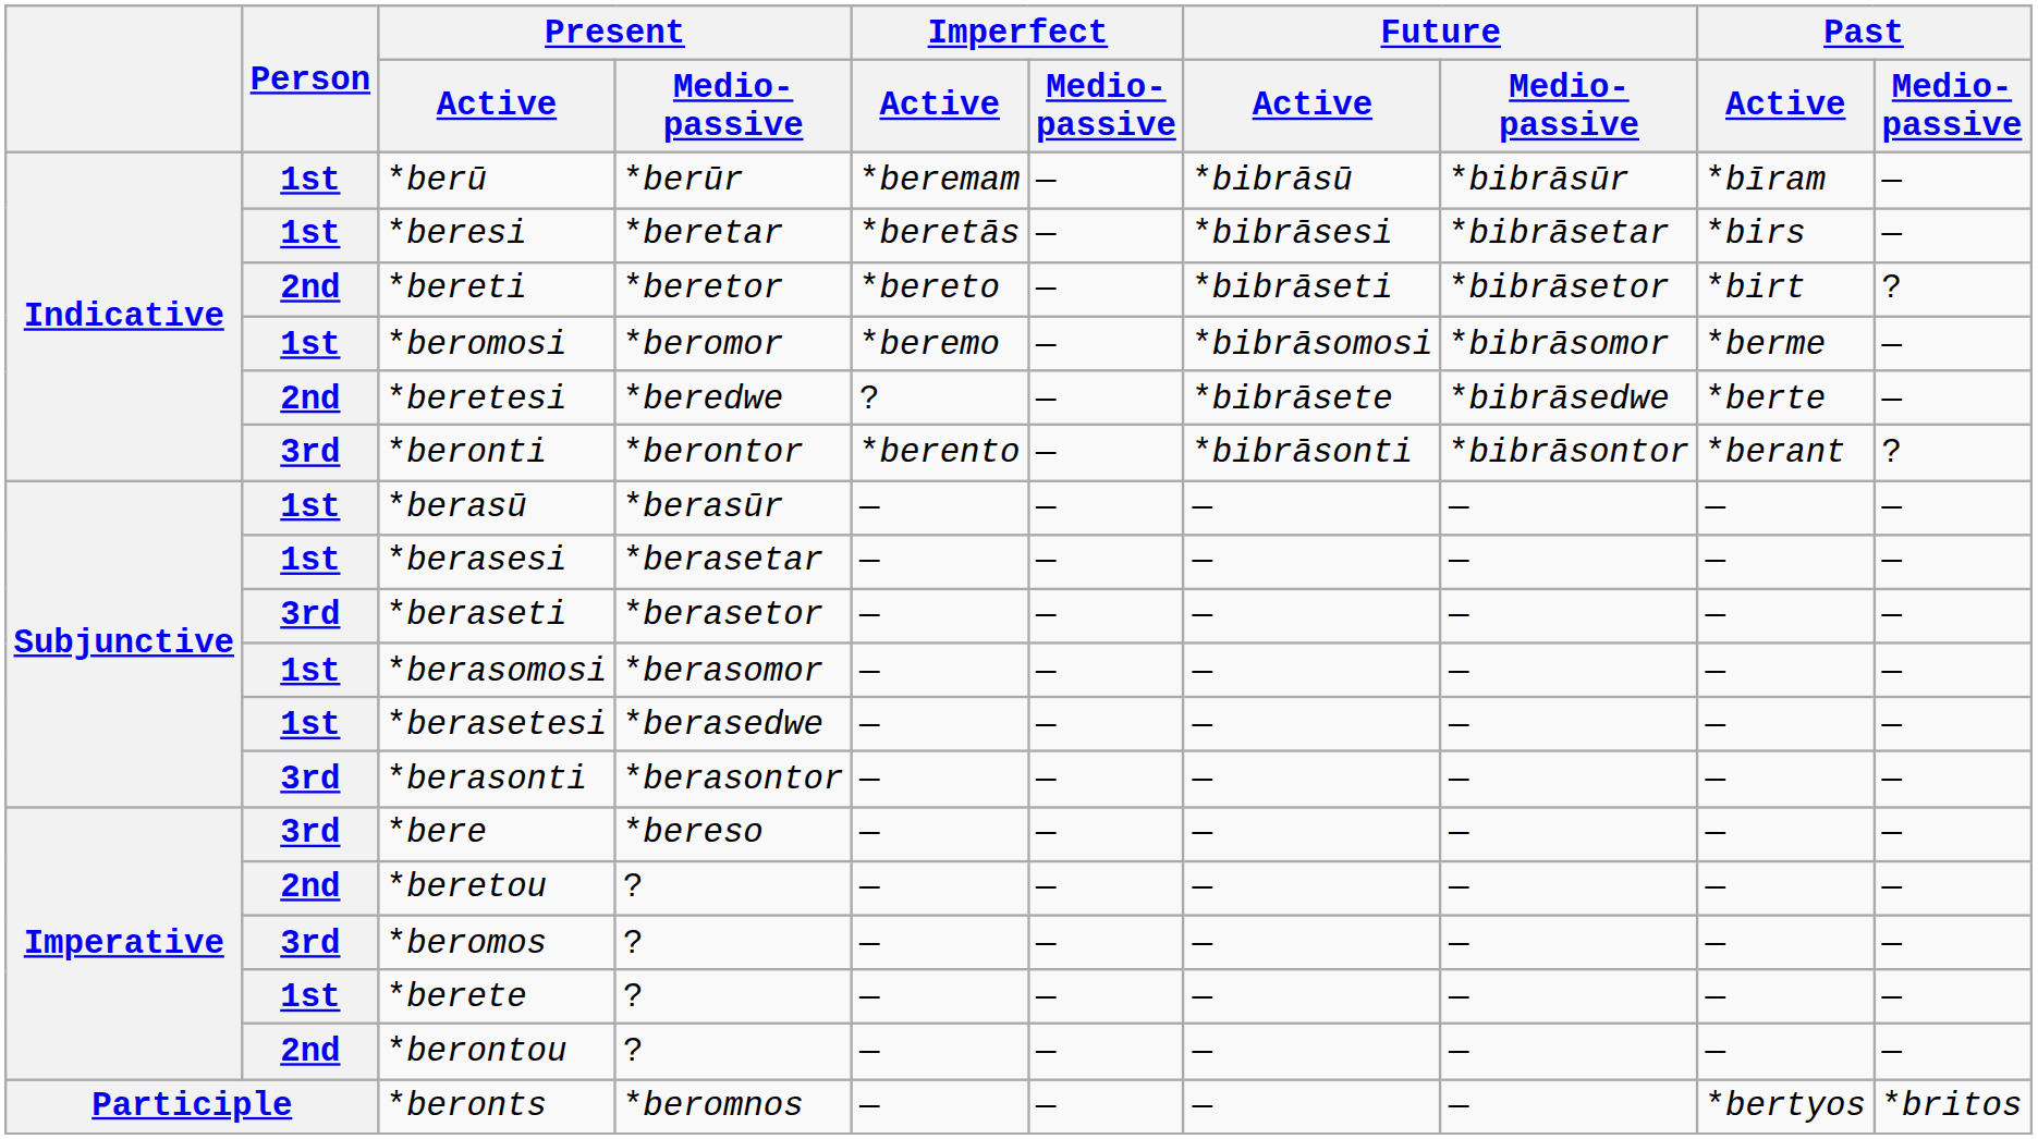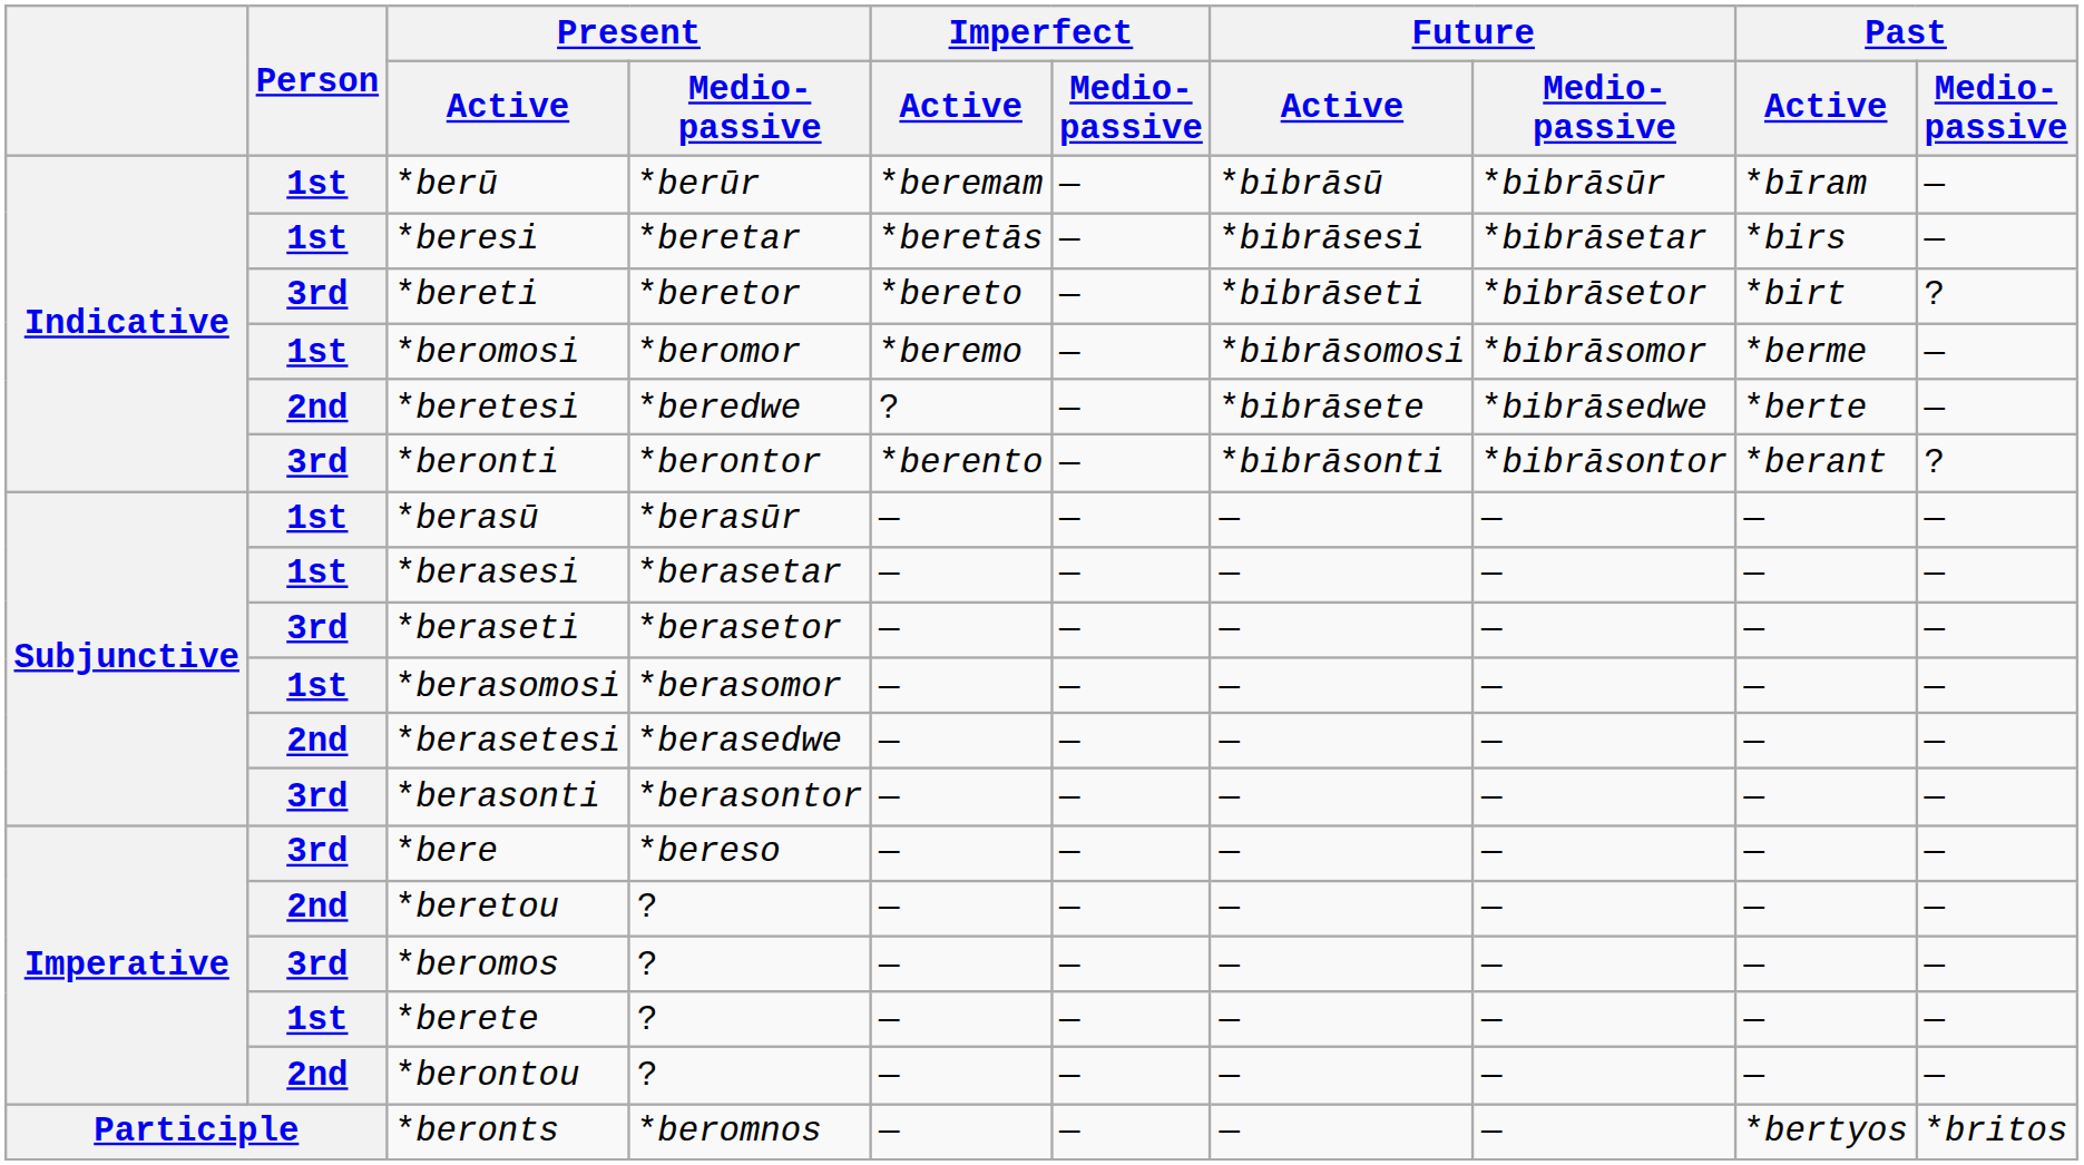 <table class="wikitable">
 <tr>
 <th rowspan="2"></th>
 <th rowspan="2"><a href='#'>Person</a></th>
 <th colspan="2"><a href='#'>Present</a></th>
 <th colspan="2"><a href='#'>Imperfect</a></th>
 <th colspan="2"><a href='#'>Future</a></th>
 <th colspan="2"><a href='#'>Past</a></th>
 </tr>
 <tr>
 <th><a href='#'>Active</a></th>
 <th><a href='#'>Medio-<br>passive</a></th>
 <th><a href='#'>Active</a></th>
 <th><a href='#'>Medio-<br>passive</a></th>
 <th><a href='#'>Active</a></th>
 <th><a href='#'>Medio-<br>passive</a></th>
 <th><a href='#'>Active</a></th>
 <th><a href='#'>Medio-<br>passive</a></th>
 </tr>
 <tr>
 <th rowspan="6"><strong><a href='#'>Indicative</a></strong></th>
 <th><strong><a href='#'>1st </a></strong></th>
 <td>*<em>berū</em></td>
 <td>*<em>berūr</em></td>
 <td>*<em>beremam</em></td>
 <td>—</td>
 <td>*<em>bibrāsū</em></td>
 <td>*<em>bibrāsūr</em></td>
 <td>*<em>bīram</em></td>
 <td>—</td>
 </tr>
 <tr>
 <th><strong><a href='#'>1st </a></strong></th>
 <td>*<em>beresi</em></td>
 <td>*<em>beretar</em></td>
 <td>*<em>beretās</em></td>
 <td>—</td>
 <td>*<em>bibrāsesi</em></td>
 <td>*<em>bibrāsetar</em></td>
 <td>*<em>birs</em></td>
 <td>—</td>
 </tr>
 <tr>
-<th><strong><a href='#'>2nd </a></strong></th>
+<th><strong><a href='#'>3rd </a></strong></th>
 <td>*<em>bereti</em></td>
 <td>*<em>beretor</em></td>
 <td>*<em>bereto</em></td>
 <td>—</td>
 <td>*<em>bibrāseti</em></td>
 <td>*<em>bibrāsetor</em></td>
 <td>*<em>birt</em></td>
 <td>?</td>
 </tr>
 <tr>
 <th><strong><a href='#'>1st </a></strong></th>
 <td>*<em>beromosi</em></td>
 <td>*<em>beromor</em></td>
 <td>*<em>beremo</em></td>
 <td>—</td>
 <td>*<em>bibrāsomosi</em></td>
 <td>*<em>bibrāsomor</em></td>
 <td>*<em>berme</em></td>
 <td>—</td>
 </tr>
 <tr>
 <th><strong><a href='#'>2nd </a></strong></th>
 <td>*<em>beretesi</em></td>
 <td>*<em>beredwe</em></td>
 <td>?</td>
 <td>—</td>
 <td>*<em>bibrāsete</em></td>
 <td>*<em>bibrāsedwe</em></td>
 <td>*<em>berte</em></td>
 <td>—</td>
 </tr>
 <tr>
 <th><strong><a href='#'>3rd </a></strong></th>
 <td>*<em>beronti</em></td>
 <td>*<em>berontor</em></td>
 <td>*<em>berento</em></td>
 <td>—</td>
 <td>*<em>bibrāsonti</em></td>
 <td>*<em>bibrāsontor</em></td>
 <td>*<em>berant</em></td>
 <td>?</td>
 </tr>
 <tr>
 <th rowspan="6"><strong><a href='#'>Subjunctive</a></strong></th>
 <th><strong><a href='#'>1st </a></strong></th>
 <td>*<em>berasū</em></td>
 <td>*<em>berasūr</em></td>
 <td>—</td>
 <td>—</td>
 <td>—</td>
 <td>—</td>
 <td>—</td>
 <td>—</td>
 </tr>
 <tr>
 <th><strong><a href='#'>1st </a></strong></th>
 <td>*<em>berasesi</em></td>
 <td>*<em>berasetar</em></td>
 <td>—</td>
 <td>—</td>
 <td>—</td>
 <td>—</td>
 <td>—</td>
 <td>—</td>
 </tr>
 <tr>
 <th><strong><a href='#'>3rd </a></strong></th>
 <td>*<em>beraseti</em></td>
 <td>*<em>berasetor</em></td>
 <td>—</td>
 <td>—</td>
 <td>—</td>
 <td>—</td>
 <td>—</td>
 <td>—</td>
 </tr>
 <tr>
 <th><strong><a href='#'>1st </a></strong></th>
 <td>*<em>berasomosi</em></td>
 <td>*<em>berasomor</em></td>
 <td>—</td>
 <td>—</td>
 <td>—</td>
 <td>—</td>
 <td>—</td>
 <td>—</td>
 </tr>
 <tr>
-<th><strong><a href='#'>1st </a></strong></th>
+<th><strong><a href='#'>2nd </a></strong></th>
 <td>*<em>berasetesi</em></td>
 <td>*<em>berasedwe</em></td>
 <td>—</td>
 <td>—</td>
 <td>—</td>
 <td>—</td>
 <td>—</td>
 <td>—</td>
 </tr>
 <tr>
 <th><strong><a href='#'>3rd </a></strong></th>
 <td>*<em>berasonti</em></td>
 <td>*<em>berasontor</em></td>
 <td>—</td>
 <td>—</td>
 <td>—</td>
 <td>—</td>
 <td>—</td>
 <td>—</td>
 </tr>
 <tr>
 <th rowspan="5"><strong><a href='#'>Imperative</a></strong></th>
 <th><strong><a href='#'>3rd </a></strong></th>
 <td>*<em>bere</em></td>
 <td>*<em>bereso</em></td>
 <td>—</td>
 <td>—</td>
 <td>—</td>
 <td>—</td>
 <td>—</td>
 <td>—</td>
 </tr>
 <tr>
 <th><strong><a href='#'>2nd </a></strong></th>
 <td>*<em>beretou</em></td>
 <td>?</td>
 <td>—</td>
 <td>—</td>
 <td>—</td>
 <td>—</td>
 <td>—</td>
 <td>—</td>
 </tr>
 <tr>
 <th><strong><a href='#'>3rd </a></strong></th>
 <td>*<em>beromos</em></td>
 <td>?</td>
 <td>—</td>
 <td>—</td>
 <td>—</td>
 <td>—</td>
 <td>—</td>
 <td>—</td>
 </tr>
 <tr>
 <th><strong><a href='#'>1st </a></strong></th>
 <td>*<em>berete</em></td>
 <td>?</td>
 <td>—</td>
 <td>—</td>
 <td>—</td>
 <td>—</td>
 <td>—</td>
 <td>—</td>
 </tr>
 <tr>
 <th><strong><a href='#'>2nd </a></strong></th>
 <td>*<em>berontou</em></td>
 <td>?</td>
 <td>—</td>
 <td>—</td>
 <td>—</td>
 <td>—</td>
 <td>—</td>
 <td>—</td>
 </tr>
 <tr>
 <th colspan="2"><strong><a href='#'>Participle</a></strong></th>
 <td>*<em>beronts</em></td>
 <td>*<em>beromnos</em></td>
 <td>—</td>
 <td>—</td>
 <td>—</td>
 <td>—</td>
 <td>*<em>bertyos</em></td>
 <td>*<em>britos</em></td>
 </tr>
 <tr>
 </tr>
 <tr>
 </tr>
 </table>
